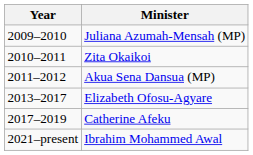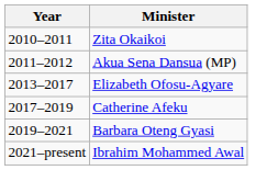 <table class="wikitable">
 <tr>
 <th>Year</th>
 <th>Minister</th>
-</tr>
-<tr>
-<td>2009–2010</td>
-<td><a href='#'>Juliana Azumah-Mensah</a> (MP)</td>
 </tr>
 <tr>
 <td>2010–2011</td>
 <td><a href='#'>Zita Okaikoi</a></td>
 </tr>
 <tr>
 <td>2011–2012</td>
 <td><a href='#'>Akua Sena Dansua</a> (MP)</td>
 </tr>
 <tr>
 <td>2013–2017</td>
 <td><a href='#'>Elizabeth Ofosu-Agyare</a></td>
 </tr>
 <tr>
 <td>2017–2019</td>
 <td><a href='#'>Catherine Afeku</a></td>
 </tr>
 <tr>
+<td>2019–2021</td>
+<td><a href='#'>Barbara Oteng Gyasi</a></td>
+</tr>
+<tr>
 <td>2021–present</td>
 <td><a href='#'>Ibrahim Mohammed Awal</a></td>
 </tr>
 </table>
